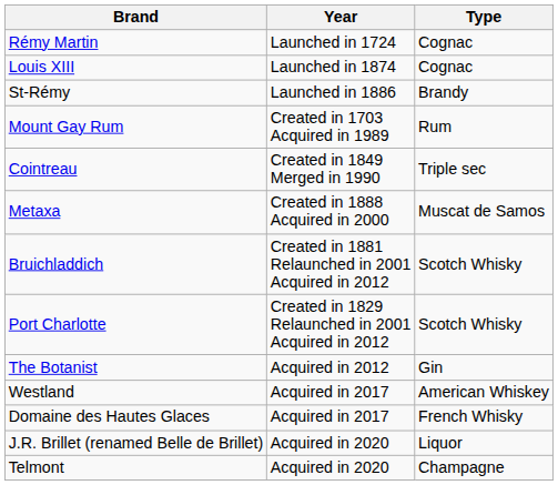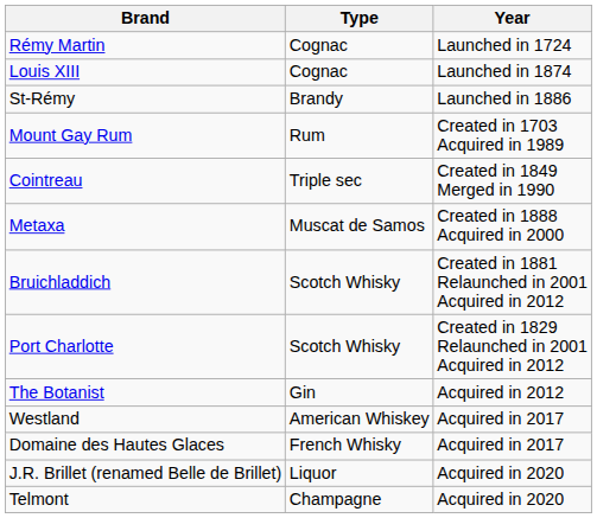 <table class="wikitable sortable">
 <tr>
 <th>Brand</th>
+<th>Type</th>
 <th>Year</th>
-<th>Type</th>
 </tr>
 <tr>
 <td><a href='#'>Rémy Martin</a></td>
+<td>Cognac</td>
 <td>Launched in 1724</td>
-<td>Cognac</td>
 </tr>
 <tr>
 <td><a href='#'>Louis XIII</a></td>
+<td>Cognac</td>
 <td>Launched in 1874</td>
-<td>Cognac</td>
 </tr>
 <tr>
 <td>St-Rémy</td>
+<td>Brandy</td>
 <td>Launched in 1886</td>
-<td>Brandy</td>
 </tr>
 <tr>
 <td><a href='#'>Mount Gay Rum</a></td>
+<td>Rum</td>
 <td>Created in 1703<br>Acquired in 1989</td>
-<td>Rum</td>
 </tr>
 <tr>
 <td><a href='#'>Cointreau</a></td>
+<td>Triple sec</td>
 <td>Created in 1849<br>Merged in 1990</td>
-<td>Triple sec</td>
 </tr>
 <tr>
 <td><a href='#'>Metaxa</a></td>
+<td>Muscat de Samos</td>
 <td>Created in 1888<br>Acquired in 2000</td>
-<td>Muscat de Samos</td>
 </tr>
 <tr>
 <td><a href='#'>Bruichladdich</a></td>
+<td>Scotch Whisky</td>
 <td>Created in 1881<br>Relaunched in 2001<br>Acquired in 2012</td>
-<td>Scotch Whisky</td>
 </tr>
 <tr>
 <td><a href='#'>Port Charlotte</a></td>
+<td>Scotch Whisky</td>
 <td>Created in 1829<br>Relaunched in 2001<br>Acquired in 2012</td>
-<td>Scotch Whisky</td>
 </tr>
 <tr>
 <td><a href='#'>The Botanist</a></td>
+<td>Gin</td>
 <td>Acquired in 2012</td>
-<td>Gin</td>
 </tr>
 <tr>
 <td>Westland</td>
+<td>American Whiskey</td>
 <td>Acquired in 2017</td>
-<td>American Whiskey</td>
 </tr>
 <tr>
 <td>Domaine des Hautes Glaces</td>
+<td>French Whisky</td>
 <td>Acquired in 2017</td>
-<td>French Whisky</td>
 </tr>
 <tr>
 <td>J.R. Brillet (renamed Belle de Brillet)</td>
+<td>Liquor</td>
 <td>Acquired in 2020</td>
-<td>Liquor</td>
 </tr>
 <tr>
 <td>Telmont</td>
+<td>Champagne</td>
 <td>Acquired in 2020</td>
-<td>Champagne</td>
 </tr>
 </table>
